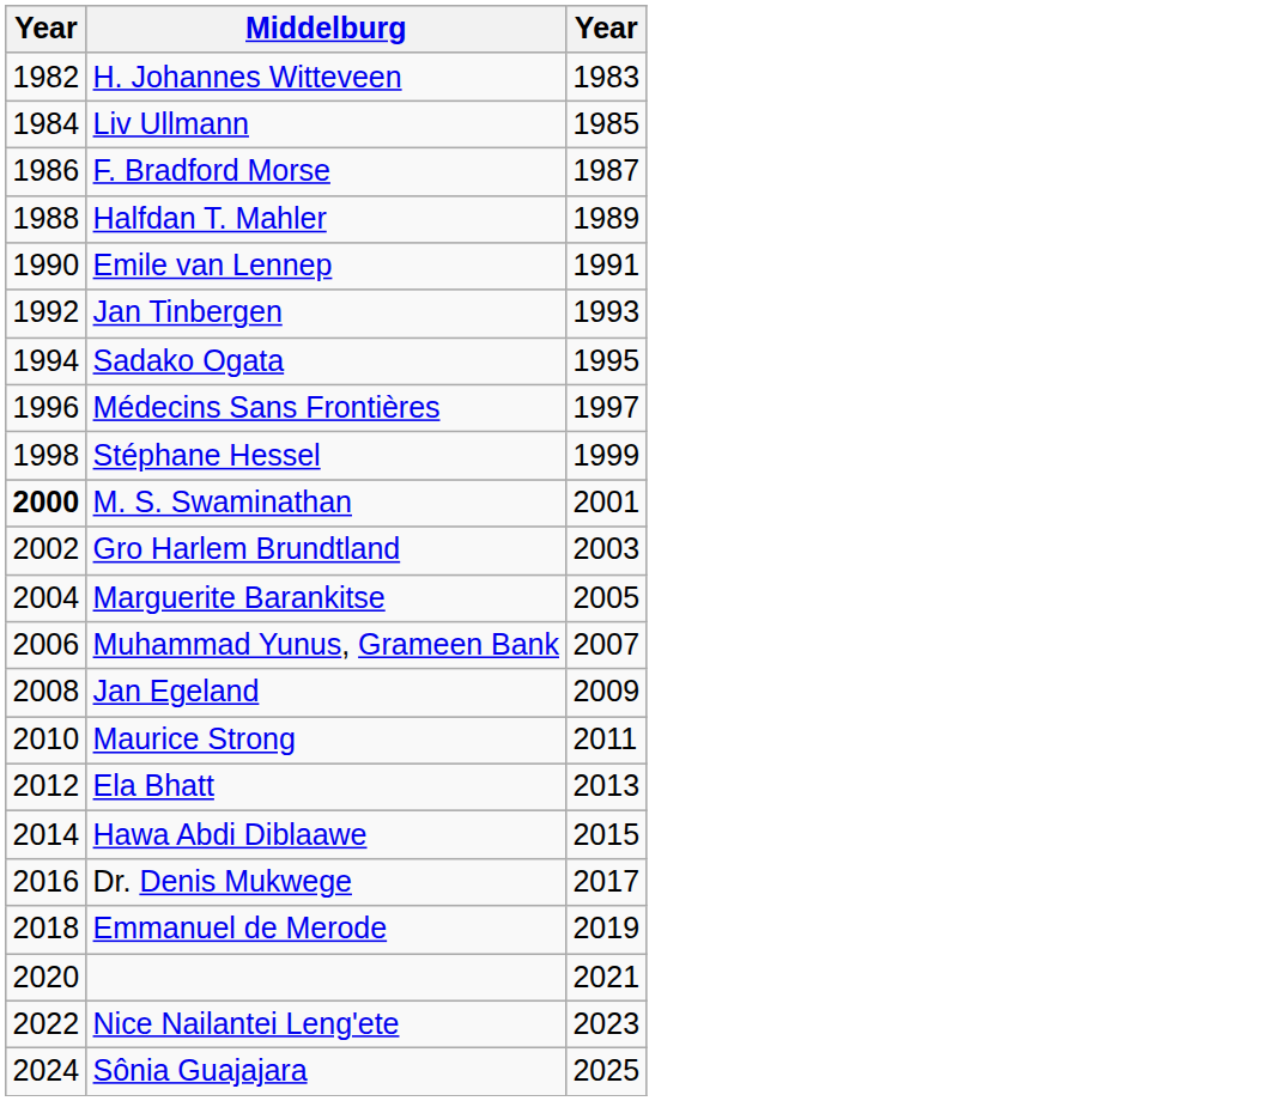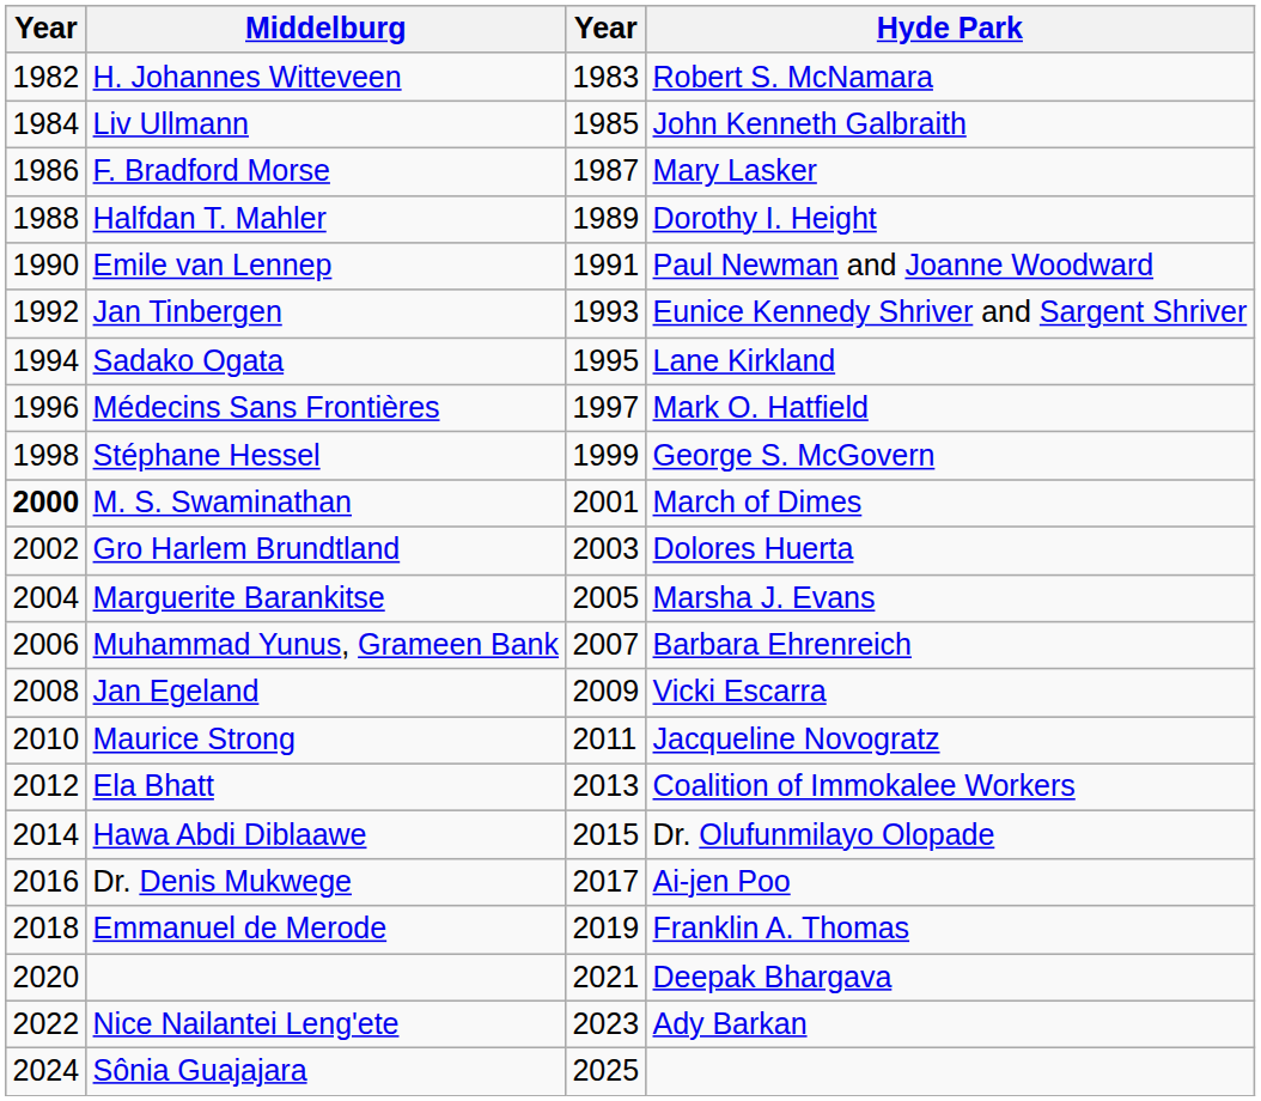 <table class="wikitable">
 <tr>
 <th>Year</th>
 <th><a href='#'>Middelburg</a></th>
 <th>Year</th>
+<th><a href='#'>Hyde Park</a></th>
 </tr>
 <tr>
 <td>1982</td>
 <td><a href='#'>H. Johannes Witteveen</a></td>
 <td>1983</td>
+<td><a href='#'>Robert S. McNamara</a></td>
 </tr>
 <tr>
 <td>1984</td>
 <td><a href='#'>Liv Ullmann</a></td>
 <td>1985</td>
+<td><a href='#'>John Kenneth Galbraith</a></td>
 </tr>
 <tr>
 <td>1986</td>
 <td><a href='#'>F. Bradford Morse</a></td>
 <td>1987</td>
+<td><a href='#'>Mary Lasker</a></td>
 </tr>
 <tr>
 <td>1988</td>
 <td><a href='#'>Halfdan T. Mahler</a></td>
 <td>1989</td>
+<td><a href='#'>Dorothy I. Height</a></td>
 </tr>
 <tr>
 <td>1990</td>
 <td><a href='#'>Emile van Lennep</a></td>
 <td>1991</td>
+<td><a href='#'>Paul Newman</a> and <a href='#'>Joanne Woodward</a></td>
 </tr>
 <tr>
 <td>1992</td>
 <td><a href='#'>Jan Tinbergen</a></td>
 <td>1993</td>
+<td><a href='#'>Eunice Kennedy Shriver</a> and <a href='#'>Sargent Shriver</a></td>
 </tr>
 <tr>
 <td>1994</td>
 <td><a href='#'>Sadako Ogata</a></td>
 <td>1995</td>
+<td><a href='#'>Lane Kirkland</a></td>
 </tr>
 <tr>
 <td>1996</td>
 <td><a href='#'>Médecins Sans Frontières</a></td>
 <td>1997</td>
+<td><a href='#'>Mark O. Hatfield</a></td>
 </tr>
 <tr>
 <td>1998</td>
 <td><a href='#'>Stéphane Hessel</a></td>
 <td>1999</td>
+<td><a href='#'>George S. McGovern</a></td>
 </tr>
 <tr>
 <td><strong>2000</strong></td>
 <td><a href='#'>M. S. Swaminathan</a></td>
 <td>2001</td>
+<td><a href='#'>March of Dimes</a></td>
 </tr>
 <tr>
 <td>2002</td>
 <td><a href='#'>Gro Harlem Brundtland</a></td>
 <td>2003</td>
+<td><a href='#'>Dolores Huerta</a></td>
 </tr>
 <tr>
 <td>2004</td>
 <td><a href='#'>Marguerite Barankitse</a></td>
 <td>2005</td>
+<td><a href='#'>Marsha J. Evans</a></td>
 </tr>
 <tr>
 <td>2006</td>
 <td><a href='#'>Muhammad Yunus</a>, <a href='#'>Grameen Bank</a></td>
 <td>2007</td>
+<td><a href='#'>Barbara Ehrenreich</a></td>
 </tr>
 <tr>
 <td>2008</td>
 <td><a href='#'>Jan Egeland</a></td>
 <td>2009</td>
+<td><a href='#'>Vicki Escarra</a></td>
 </tr>
 <tr>
 <td>2010</td>
 <td><a href='#'>Maurice Strong</a></td>
 <td>2011</td>
+<td><a href='#'>Jacqueline Novogratz</a></td>
 </tr>
 <tr>
 <td>2012</td>
 <td><a href='#'>Ela Bhatt</a></td>
 <td>2013</td>
+<td><a href='#'>Coalition of Immokalee Workers</a></td>
 </tr>
 <tr>
 <td>2014</td>
 <td><a href='#'>Hawa Abdi Diblaawe</a></td>
 <td>2015</td>
+<td>Dr. <a href='#'>Olufunmilayo Olopade</a></td>
 </tr>
 <tr>
 <td>2016</td>
 <td>Dr. <a href='#'>Denis Mukwege</a></td>
 <td>2017</td>
+<td><a href='#'>Ai-jen Poo</a></td>
 </tr>
 <tr>
 <td>2018</td>
 <td><a href='#'>Emmanuel de Merode</a></td>
 <td>2019</td>
+<td><a href='#'>Franklin A. Thomas</a></td>
 </tr>
 <tr>
 <td>2020</td>
 <td></td>
 <td>2021</td>
+<td><a href='#'>Deepak Bhargava</a></td>
 </tr>
 <tr>
 <td>2022</td>
 <td><a href='#'>Nice Nailantei Leng'ete</a></td>
 <td>2023</td>
+<td><a href='#'>Ady Barkan</a></td>
 </tr>
 <tr>
 <td>2024</td>
 <td><a href='#'>Sônia Guajajara</a></td>
 <td>2025</td>
+<td></td>
 </tr>
 </table>
